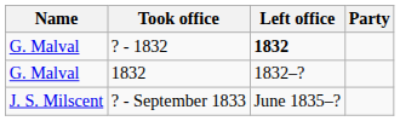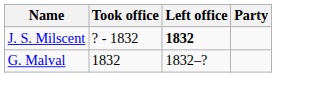 <table class="wikitable">
 <tr>
 <th>Name</th>
 <th>Took office</th>
 <th>Left office</th>
 <th>Party</th>
 </tr>
 <tr>
-<td><a href='#'>G. Malval</a></td>
+<td><a href='#'>J. S. Milscent</a></td>
 <td>? - 1832</td>
 <td><strong>1832</strong></td>
 <td></td>
 </tr>
 <tr>
 <td><a href='#'>G. Malval</a></td>
 <td>1832</td>
 <td>1832–?</td>
 <td></td>
 </tr>
-<tr>
-<td><a href='#'>J. S. Milscent</a></td>
-<td>? - September 1833</td>
-<td>June 1835–?</td>
-<td></td>
-</tr>
 </table>
